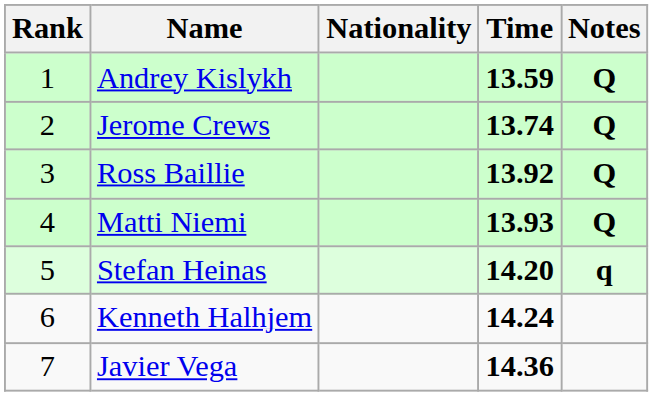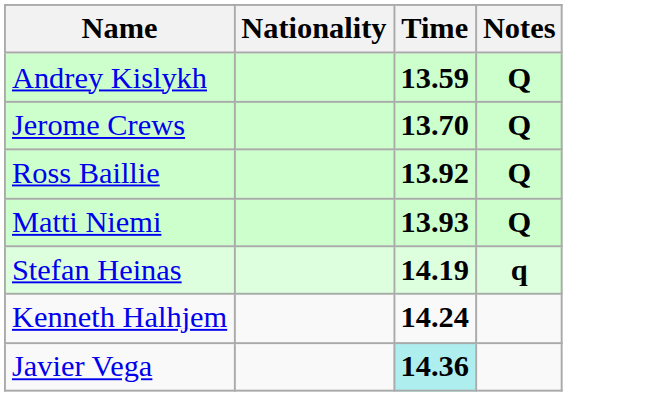 <table class="wikitable sortable" style="text-align:center">
 <tr>
-<th>Rank</th>
 <th>Name</th>
 <th>Nationality</th>
 <th>Time</th>
 <th>Notes</th>
 </tr>
 <tr bgcolor=ccffcc>
-<td>1</td>
 <td align=left><a href='#'>Andrey Kislykh</a></td>
 <td align=left></td>
 <td><strong>13.59</strong></td>
 <td><strong>Q</strong></td>
 </tr>
 <tr bgcolor=ccffcc>
-<td>2</td>
 <td align=left><a href='#'>Jerome Crews</a></td>
 <td align=left></td>
-<td><strong>13.74</strong></td>
+<td><strong>13.70</strong></td>
 <td><strong>Q</strong></td>
 </tr>
 <tr bgcolor=ccffcc>
-<td>3</td>
 <td align=left><a href='#'>Ross Baillie</a></td>
 <td align=left></td>
 <td><strong>13.92</strong></td>
 <td><strong>Q</strong></td>
 </tr>
 <tr bgcolor=ccffcc>
-<td>4</td>
 <td align=left><a href='#'>Matti Niemi</a></td>
 <td align=left></td>
 <td><strong>13.93</strong></td>
 <td><strong>Q</strong></td>
 </tr>
 <tr bgcolor=ddffdd>
-<td>5</td>
 <td align=left><a href='#'>Stefan Heinas</a></td>
 <td align=left></td>
-<td><strong>14.20</strong></td>
+<td><strong>14.19</strong></td>
 <td><strong>q</strong></td>
 </tr>
 <tr>
-<td>6</td>
 <td align=left><a href='#'>Kenneth Halhjem</a></td>
 <td align=left></td>
 <td><strong>14.24</strong></td>
 <td></td>
 </tr>
 <tr>
-<td>7</td>
 <td align=left><a href='#'>Javier Vega</a></td>
 <td align=left></td>
-<td><strong>14.36</strong></td>
+<td style="background: paleturquoise;"><strong>14.36</strong></td>
 <td></td>
 </tr>
 </table>
